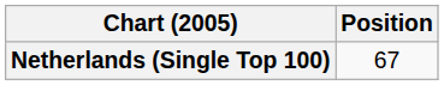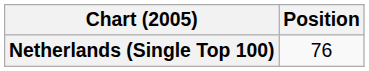 <table class="wikitable plainrowheaders" style="text-align:center">
 <tr>
 <th>Chart (2005)</th>
 <th>Position</th>
 </tr>
 <tr>
 <th scope="row">Netherlands (Single Top 100)</th>
-<td>67</td>
+<td>76</td>
 </tr>
 </table>
